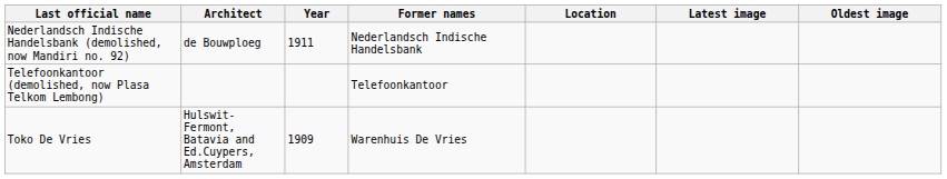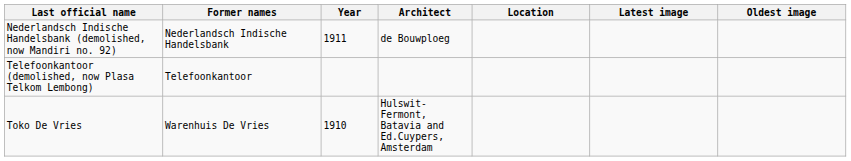 <table class="wikitable sortable" style="width:90%;">
 <tr>
 <th style="width:150px;">Last official name</th>
+<th style="width:150px;">Former names</th>
+<th style="width:50px;">Year</th>
 <th style="width:80px;">Architect</th>
-<th style="width:50px;">Year</th>
-<th style="width:150px;">Former names</th>
 <th style="width:110px;">Location</th>
 <th style="width:120px;">Latest image</th>
 <th style="width:120px;">Oldest image</th>
 </tr>
 <tr>
 <td>Nederlandsch Indische Handelsbank (demolished, now Mandiri no. 92)</td>
+<td>Nederlandsch Indische Handelsbank</td>
+<td>1911</td>
 <td>de Bouwploeg</td>
-<td>1911</td>
-<td>Nederlandsch Indische Handelsbank</td>
 <td></td>
 <td></td>
 <td></td>
 </tr>
 <tr>
 <td>Telefoonkantoor (demolished, now Plasa Telkom Lembong)</td>
+<td>Telefoonkantoor</td>
 <td></td>
 <td></td>
-<td>Telefoonkantoor</td>
 <td></td>
 <td></td>
 <td></td>
 </tr>
 <tr>
 <td>Toko De Vries</td>
+<td>Warenhuis De Vries</td>
+<td>1910</td>
 <td>Hulswit-Fermont, Batavia  and Ed.Cuypers, Amsterdam</td>
-<td>1909</td>
-<td>Warenhuis De Vries</td>
 <td></td>
 <td></td>
 <td></td>
 </tr>
 </table>
